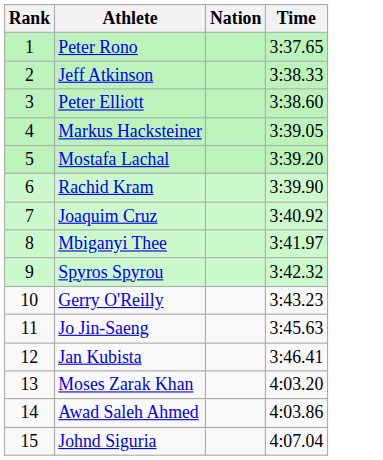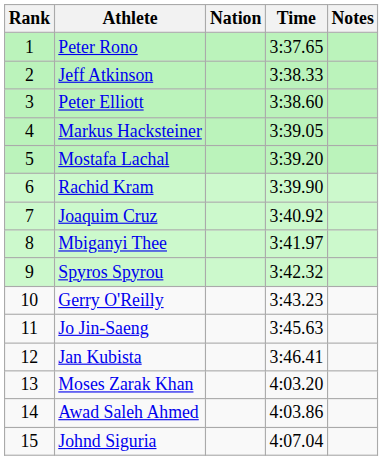 <table class="wikitable sortable" style="text-align:center">
 <tr>
 <th>Rank</th>
 <th>Athlete</th>
 <th>Nation</th>
 <th>Time</th>
+<th>Notes</th>
 </tr>
 <tr bgcolor=bbf3bb>
 <td>1</td>
 <td align="left"><a href='#'>Peter Rono</a></td>
 <td align=left></td>
 <td>3:37.65</td>
+<td></td>
 </tr>
 <tr bgcolor=bbf3bb>
 <td>2</td>
 <td align="left"><a href='#'>Jeff Atkinson</a></td>
 <td align=left></td>
 <td>3:38.33</td>
+<td></td>
 </tr>
 <tr bgcolor=bbf3bb>
 <td>3</td>
 <td align="left"><a href='#'>Peter Elliott</a></td>
 <td align=left></td>
 <td>3:38.60</td>
+<td></td>
 </tr>
 <tr bgcolor=bbf3bb>
 <td>4</td>
 <td align="left"><a href='#'>Markus Hacksteiner</a></td>
 <td align=left></td>
 <td>3:39.05</td>
+<td></td>
 </tr>
 <tr bgcolor=bbf3bb>
 <td>5</td>
 <td align="left"><a href='#'>Mostafa Lachal</a></td>
 <td align=left></td>
 <td>3:39.20</td>
+<td></td>
 </tr>
 <tr bgcolor=ccf9cc>
 <td>6</td>
 <td align="left"><a href='#'>Rachid Kram</a></td>
 <td align=left></td>
 <td>3:39.90</td>
+<td></td>
 </tr>
 <tr bgcolor=ccf9cc>
 <td>7</td>
 <td align="left"><a href='#'>Joaquim Cruz</a></td>
 <td align=left></td>
 <td>3:40.92</td>
+<td></td>
 </tr>
 <tr bgcolor=ccf9cc>
 <td>8</td>
 <td align="left"><a href='#'>Mbiganyi Thee</a></td>
 <td align=left></td>
 <td>3:41.97</td>
+<td></td>
 </tr>
 <tr bgcolor=ccf9cc>
 <td>9</td>
 <td align="left"><a href='#'>Spyros Spyrou</a></td>
 <td align=left></td>
 <td>3:42.32</td>
+<td></td>
 </tr>
 <tr>
 <td>10</td>
 <td align="left"><a href='#'>Gerry O'Reilly</a></td>
 <td align=left></td>
 <td>3:43.23</td>
+<td></td>
 </tr>
 <tr>
 <td>11</td>
 <td align="left"><a href='#'>Jo Jin-Saeng</a></td>
 <td align=left></td>
 <td>3:45.63</td>
+<td></td>
 </tr>
 <tr>
 <td>12</td>
 <td align="left"><a href='#'>Jan Kubista</a></td>
 <td align=left></td>
 <td>3:46.41</td>
+<td></td>
 </tr>
 <tr>
 <td>13</td>
 <td align="left"><a href='#'>Moses Zarak Khan</a></td>
 <td align=left></td>
 <td>4:03.20</td>
+<td></td>
 </tr>
 <tr>
 <td>14</td>
 <td align="left"><a href='#'>Awad Saleh Ahmed</a></td>
 <td align=left></td>
 <td>4:03.86</td>
+<td></td>
 </tr>
 <tr>
 <td>15</td>
 <td align="left"><a href='#'>Johnd Siguria</a></td>
 <td align=left></td>
 <td>4:07.04</td>
+<td></td>
 </tr>
 </table>
